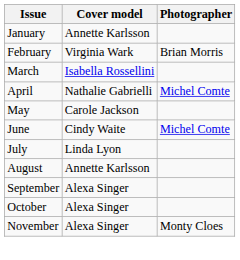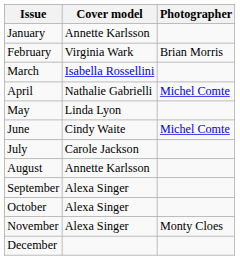 <table class="wikitable">
 <tr>
 <th>Issue</th>
 <th>Cover model</th>
 <th>Photographer</th>
 </tr>
 <tr>
 <td>January</td>
 <td>Annette Karlsson</td>
 <td></td>
 </tr>
 <tr>
 <td>February</td>
 <td>Virginia Wark</td>
 <td>Brian Morris</td>
 </tr>
 <tr>
 <td>March</td>
 <td><a href='#'>Isabella Rossellini</a></td>
 <td></td>
 </tr>
 <tr>
 <td>April</td>
 <td>Nathalie Gabrielli</td>
 <td><a href='#'>Michel Comte</a></td>
 </tr>
 <tr>
 <td>May</td>
-<td>Carole Jackson</td>
+<td>Linda Lyon</td>
 <td></td>
 </tr>
 <tr>
 <td>June</td>
 <td>Cindy Waite</td>
 <td><a href='#'>Michel Comte</a></td>
 </tr>
 <tr>
 <td>July</td>
-<td>Linda Lyon</td>
+<td>Carole Jackson</td>
 <td></td>
 </tr>
 <tr>
 <td>August</td>
 <td>Annette Karlsson</td>
 <td></td>
 </tr>
 <tr>
 <td>September</td>
 <td>Alexa Singer</td>
 <td></td>
 </tr>
 <tr>
 <td>October</td>
 <td>Alexa Singer</td>
 <td></td>
 </tr>
 <tr>
 <td>November</td>
 <td>Alexa Singer</td>
 <td>Monty Cloes</td>
 </tr>
+<tr>
+<td>December</td>
+<td></td>
+<td></td>
+</tr>
 </table>
